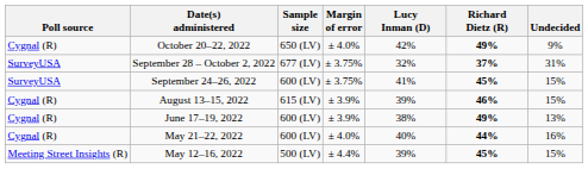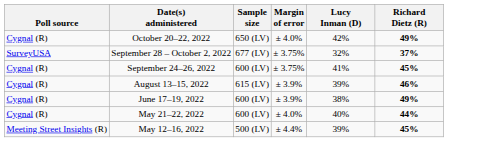 <table class="wikitable" style="font-size:90%;text-align:center;">
 <tr valign=bottom>
 <th>Poll source</th>
 <th>Date(s)<br>administered</th>
 <th>Sample<br>size</th>
 <th>Margin<br>of error</th>
 <th style="width:100px;">Lucy<br>Inman (D)</th>
 <th style="width:100px;">Richard<br>Dietz (R)</th>
-<th>Undecided</th>
 </tr>
 <tr>
 <td style="text-align:left;"><a href='#'>Cygnal</a> (R)</td>
 <td>October 20–22, 2022</td>
 <td>650 (LV)</td>
 <td>± 4.0%</td>
 <td>42%</td>
 <td><strong>49%</strong></td>
-<td>9%</td>
 </tr>
 <tr>
 <td style="text-align:left;"><a href='#'>SurveyUSA</a></td>
 <td>September 28 – October 2, 2022</td>
 <td>677 (LV)</td>
 <td>± 3.75%</td>
 <td>32%</td>
 <td><strong>37%</strong></td>
-<td>31%</td>
 </tr>
 <tr>
-<td style="text-align:left;"><a href='#'>SurveyUSA</a></td>
+<td style="text-align:left;"><a href='#'>Cygnal</a> (R)</td>
 <td>September 24–26, 2022</td>
 <td>600 (LV)</td>
 <td>± 3.75%</td>
 <td>41%</td>
 <td><strong>45%</strong></td>
-<td>15%</td>
 </tr>
 <tr>
 <td style="text-align:left;"><a href='#'>Cygnal</a> (R)</td>
 <td>August 13–15, 2022</td>
 <td>615 (LV)</td>
 <td>± 3.9%</td>
 <td>39%</td>
 <td><strong>46%</strong></td>
-<td>15%</td>
 </tr>
 <tr>
 <td style="text-align:left;"><a href='#'>Cygnal</a> (R)</td>
 <td>June 17–19, 2022</td>
 <td>600 (LV)</td>
 <td>± 3.9%</td>
 <td>38%</td>
 <td><strong>49%</strong></td>
-<td>13%</td>
 </tr>
 <tr>
 <td style="text-align:left;"><a href='#'>Cygnal</a> (R)</td>
 <td>May 21–22, 2022</td>
 <td>600 (LV)</td>
 <td>± 4.0%</td>
 <td>40%</td>
 <td><strong>44%</strong></td>
-<td>16%</td>
 </tr>
 <tr>
 <td style="text-align:left;"><a href='#'>Meeting Street Insights</a> (R)</td>
 <td>May 12–16, 2022</td>
 <td>500 (LV)</td>
 <td>± 4.4%</td>
 <td>39%</td>
 <td><strong>45%</strong></td>
-<td>15%</td>
 </tr>
 </table>
